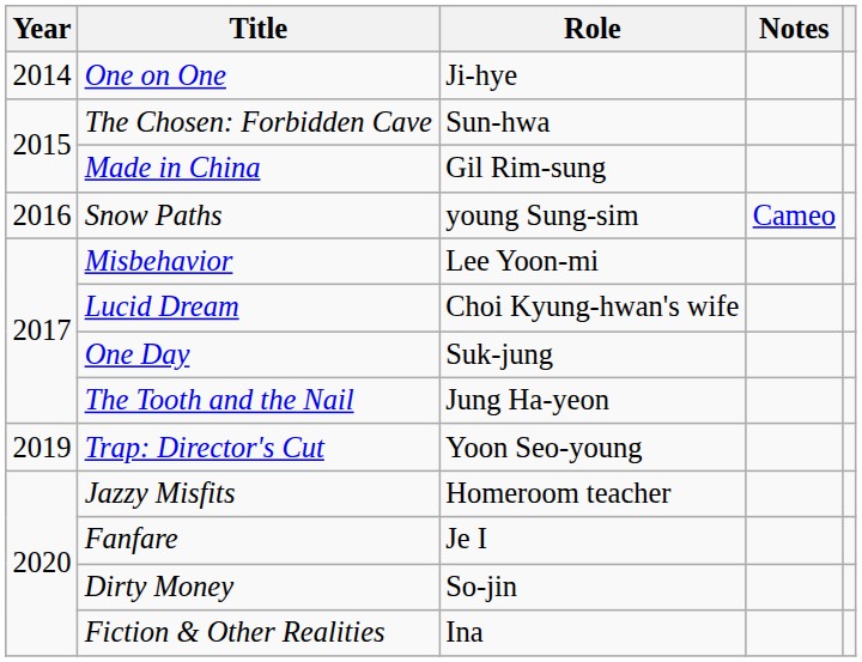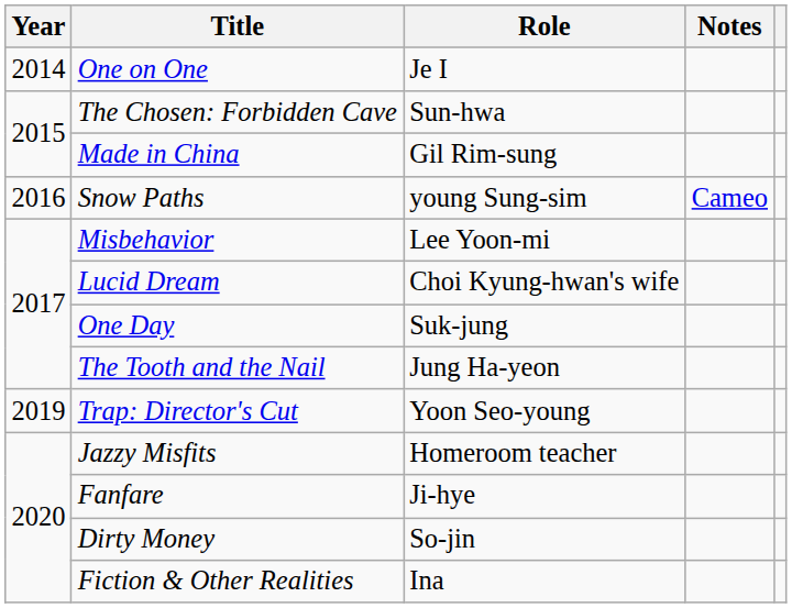 <table class="wikitable sortable">
 <tr>
 <th>Year</th>
 <th>Title</th>
 <th>Role</th>
 <th class="unsortable">Notes</th>
 <th></th>
 </tr>
 <tr>
 <td>2014</td>
 <td><em><a href='#'>One on One</a></em></td>
-<td>Ji-hye</td>
+<td>Je I</td>
 <td></td>
 <td></td>
 </tr>
 <tr>
 <td rowspan="2">2015</td>
 <td><em>The Chosen: Forbidden Cave</em></td>
 <td>Sun-hwa</td>
 <td></td>
 <td></td>
 </tr>
 <tr>
 <td><em><a href='#'>Made in China</a></em></td>
 <td>Gil Rim-sung</td>
 <td></td>
 <td></td>
 </tr>
 <tr>
 <td>2016</td>
 <td><em>Snow Paths</em></td>
 <td>young Sung-sim</td>
 <td><a href='#'>Cameo</a></td>
 <td></td>
 </tr>
 <tr>
 <td rowspan="4">2017</td>
 <td><em><a href='#'>Misbehavior</a></em></td>
 <td>Lee Yoon-mi</td>
 <td></td>
 <td></td>
 </tr>
 <tr>
 <td><em><a href='#'>Lucid Dream</a></em></td>
 <td>Choi Kyung-hwan's wife</td>
 <td></td>
 <td></td>
 </tr>
 <tr>
 <td><em><a href='#'>One Day</a></em></td>
 <td>Suk-jung</td>
 <td></td>
 <td></td>
 </tr>
 <tr>
 <td><em><a href='#'>The Tooth and the Nail</a></em></td>
 <td>Jung Ha-yeon</td>
 <td></td>
 <td></td>
 </tr>
 <tr>
 <td>2019</td>
 <td><em><a href='#'>Trap: Director's Cut</a></em></td>
 <td>Yoon Seo-young</td>
 <td></td>
 <td></td>
 </tr>
 <tr>
 <td rowspan="4">2020</td>
 <td><em>Jazzy Misfits</em></td>
 <td>Homeroom teacher</td>
 <td></td>
 <td></td>
 </tr>
 <tr>
 <td><em>Fanfare</em></td>
-<td>Je I</td>
+<td>Ji-hye</td>
 <td></td>
 <td></td>
 </tr>
 <tr>
 <td><em>Dirty Money</em></td>
 <td>So-jin</td>
 <td></td>
 <td></td>
 </tr>
 <tr>
 <td><em>Fiction & Other Realities</em></td>
 <td>Ina</td>
 <td></td>
 <td></td>
 </tr>
 </table>
